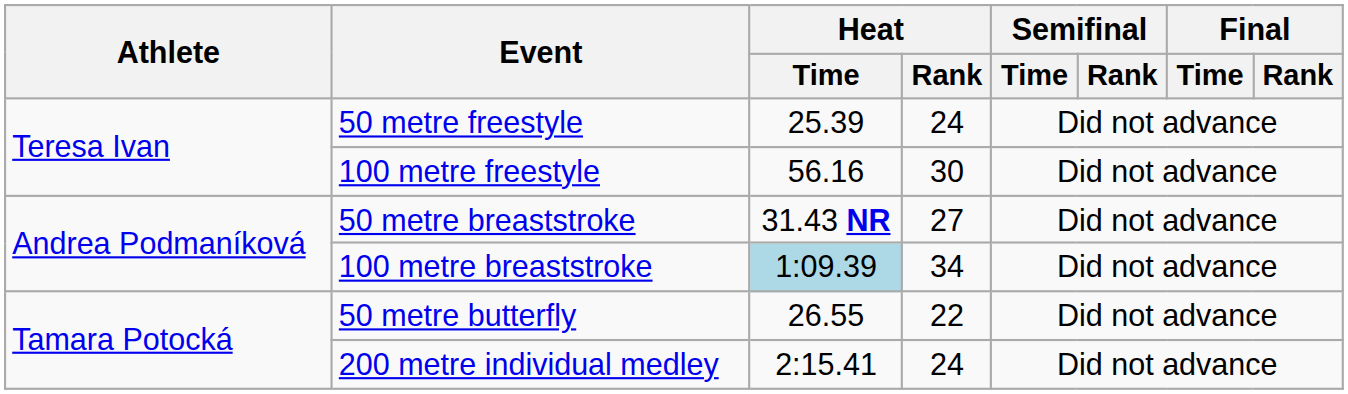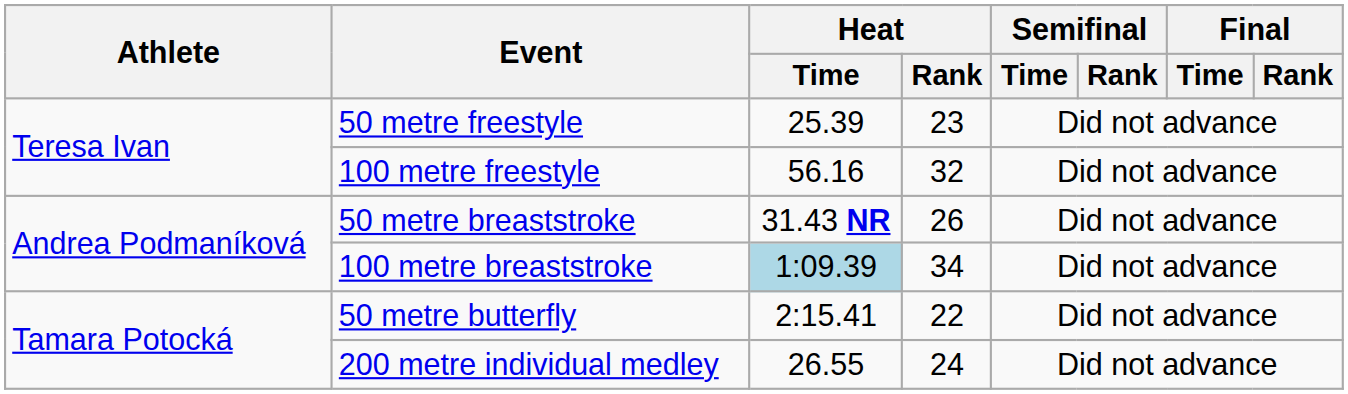 <table class="wikitable" style="text-align:center; font-size:90%; width:50%;">
 <tr>
 <th rowspan="2">Athlete</th>
 <th rowspan="2">Event</th>
 <th colspan="2">Heat</th>
 <th colspan="2">Semifinal</th>
 <th colspan="2">Final</th>
 </tr>
 <tr style="font-size:95%">
 <th>Time</th>
 <th>Rank</th>
 <th>Time</th>
 <th>Rank</th>
 <th>Time</th>
 <th>Rank</th>
 </tr>
 <tr>
 <td align=left rowspan=2><a href='#'>Teresa Ivan</a></td>
 <td align=left><a href='#'>50 metre freestyle</a></td>
 <td>25.39</td>
-<td>24</td>
+<td>23</td>
 <td colspan=4>Did not advance</td>
 </tr>
 <tr>
 <td align=left><a href='#'>100 metre freestyle</a></td>
 <td>56.16</td>
-<td>30</td>
+<td>32</td>
 <td colspan=4>Did not advance</td>
 </tr>
 <tr>
 <td align=left rowspan=2><a href='#'>Andrea Podmaníková</a></td>
 <td align=left><a href='#'>50 metre breaststroke</a></td>
 <td>31.43 <strong><a href='#'>NR</a></strong></td>
-<td>27</td>
+<td>26</td>
 <td colspan=4>Did not advance</td>
 </tr>
 <tr>
 <td align=left><a href='#'>100 metre breaststroke</a></td>
 <td style="background: lightblue;">1:09.39</td>
 <td>34</td>
 <td colspan=4>Did not advance</td>
 </tr>
 <tr align=center>
 <td align=left rowspan="2"><a href='#'>Tamara Potocká</a></td>
 <td align=left><a href='#'>50 metre butterfly</a></td>
-<td>26.55</td>
+<td>2:15.41</td>
 <td>22</td>
 <td colspan=4>Did not advance</td>
 </tr>
 <tr align=center>
 <td align=left><a href='#'>200 metre individual medley</a></td>
-<td>2:15.41</td>
+<td>26.55</td>
 <td>24</td>
 <td colspan=4>Did not advance</td>
 </tr>
 </table>
